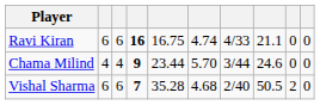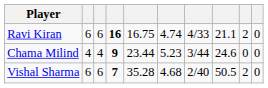 <table class="wikitable sortable" style="text-align: center;">
 <tr>
 <th class="unsortable">Player</th>
 <th></th>
 <th></th>
 <th></th>
 <th></th>
 <th></th>
 <th></th>
 <th></th>
 <th></th>
 <th></th>
 </tr>
 <tr>
 <td style="text-align:left"><a href='#'>Ravi Kiran</a></td>
 <td style="text-align:left">6</td>
 <td>6</td>
 <td><strong>16</strong></td>
 <td>16.75</td>
 <td>4.74</td>
 <td>4/33</td>
 <td>21.1</td>
-<td>0</td>
+<td>2</td>
 <td>0</td>
 </tr>
 <tr>
 <td style="text-align:left"><a href='#'>Chama Milind</a></td>
 <td style="text-align:left">4</td>
 <td>4</td>
 <td><strong>9</strong></td>
 <td>23.44</td>
-<td>5.70</td>
+<td>5.23</td>
 <td>3/44</td>
 <td>24.6</td>
 <td>0</td>
 <td>0</td>
 </tr>
 <tr>
 <td style="text-align:left"><a href='#'>Vishal Sharma</a></td>
 <td style="text-align:left">6</td>
 <td>6</td>
 <td><strong>7</strong></td>
 <td>35.28</td>
 <td>4.68</td>
 <td>2/40</td>
 <td>50.5</td>
 <td>2</td>
 <td>0</td>
 </tr>
 </table>
